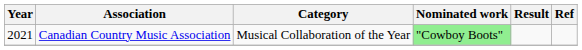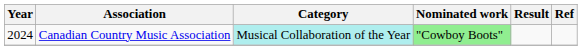 <table class="wikitable">
 <tr>
 <th>Year</th>
 <th>Association</th>
 <th>Category</th>
 <th>Nominated work</th>
 <th>Result</th>
 <th>Ref</th>
 </tr>
 <tr>
-<td>2021</td>
+<td>2024</td>
 <td><a href='#'>Canadian Country Music Association</a></td>
-<td>Musical Collaboration of the Year</td>
+<td style="background: paleturquoise;">Musical Collaboration of the Year</td>
 <td style="background: lightgreen;">"Cowboy Boots" <br></td>
 <td></td>
 <td></td>
 </tr>
 <tr>
 </tr>
 </table>
